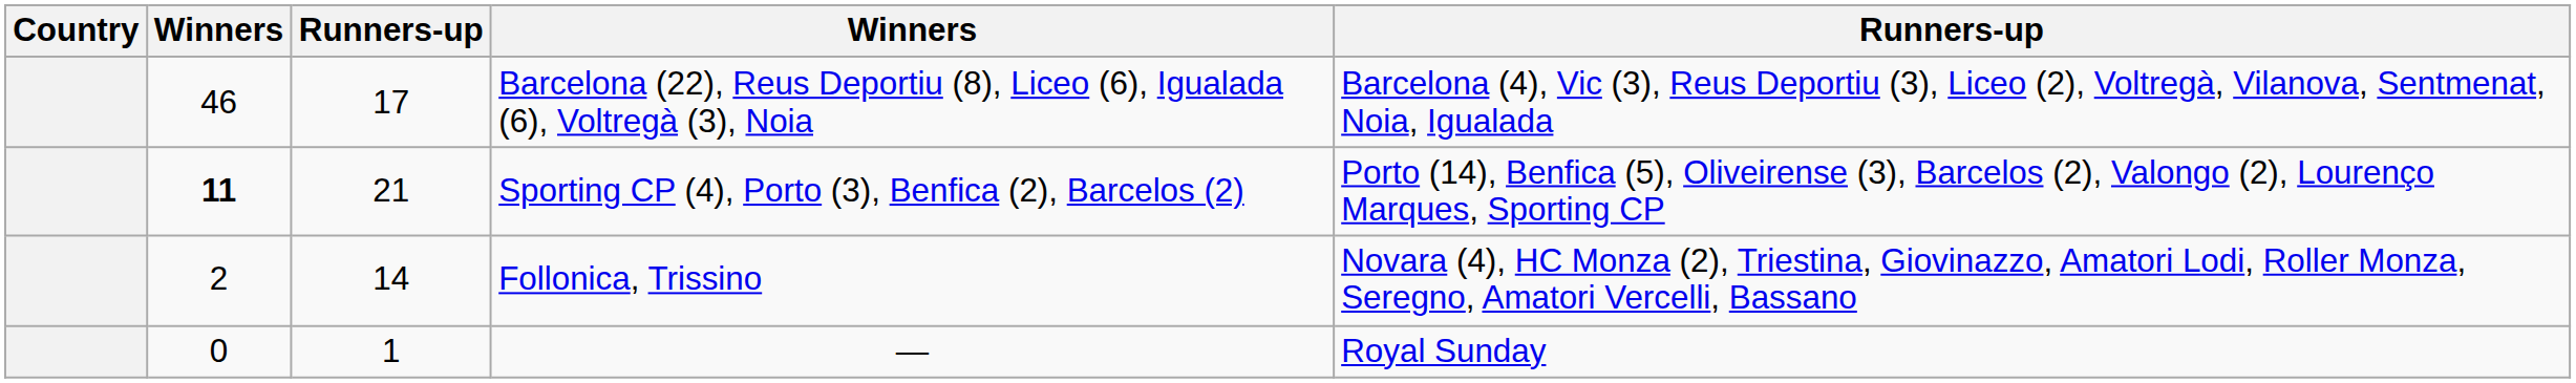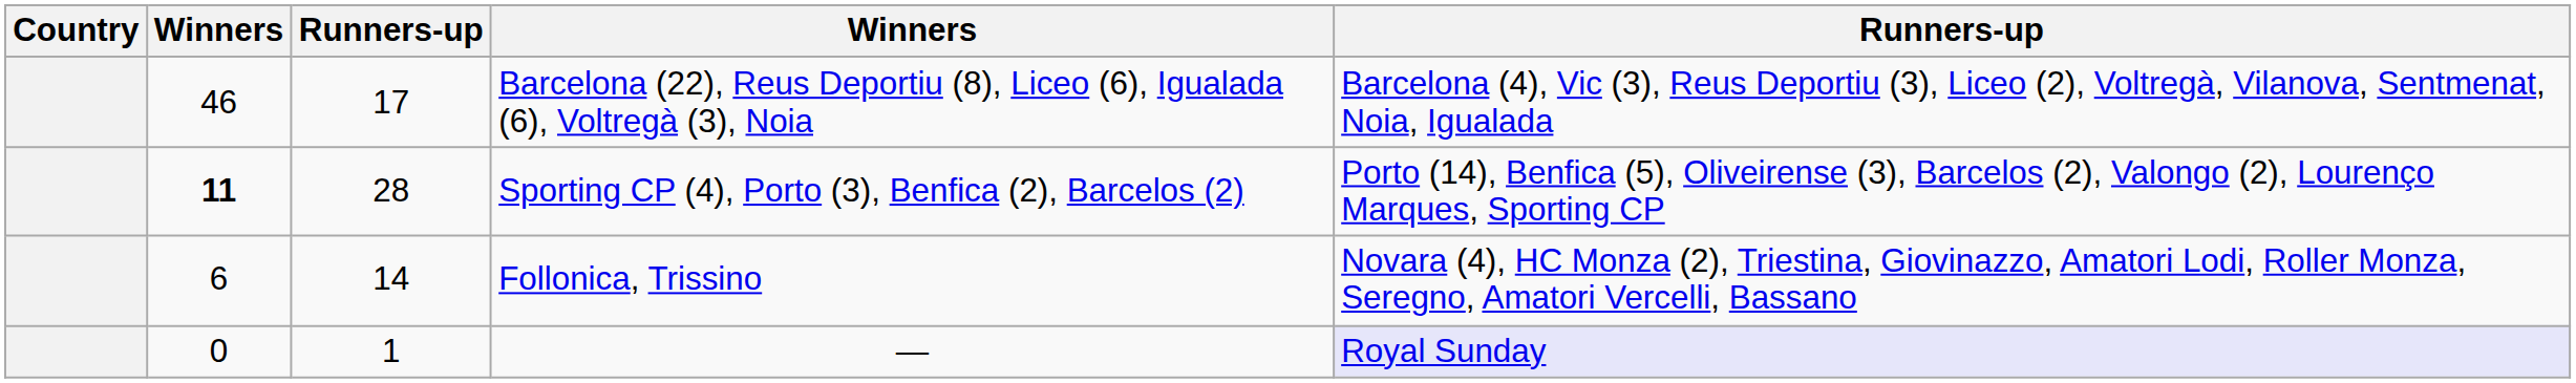 <table class="wikitable sortable plainrowheaders">
 <tr style="white-space:nowrap">
 <th scope="col">Country</th>
 <th scope="col">Winners</th>
 <th scope="col">Runners-up</th>
 <th scope="col" class="unsortable">Winners</th>
 <th scope="col" class="unsortable">Runners-up</th>
 </tr>
 <tr>
 <th scope="row"></th>
 <td align="center">46</td>
 <td align="center">17</td>
 <td><a href='#'>Barcelona</a> (22), <a href='#'>Reus Deportiu</a> (8), <a href='#'>Liceo</a> (6), <a href='#'>Igualada</a> (6), <a href='#'>Voltregà</a> (3), <a href='#'>Noia</a></td>
 <td><a href='#'>Barcelona</a> (4), <a href='#'>Vic</a> (3), <a href='#'>Reus Deportiu</a> (3), <a href='#'>Liceo</a> (2), <a href='#'>Voltregà</a>, <a href='#'>Vilanova</a>, <a href='#'>Sentmenat</a>, <a href='#'>Noia</a>, <a href='#'>Igualada</a></td>
 </tr>
 <tr>
 <th scope="row"></th>
 <td align="center"><strong>11</strong></td>
-<td align="center">21</td>
+<td align="center">28</td>
 <td><a href='#'>Sporting CP</a> (4), <a href='#'>Porto</a> (3), <a href='#'>Benfica</a> (2), <a href='#'>Barcelos (2)</a></td>
 <td><a href='#'>Porto</a> (14), <a href='#'>Benfica</a> (5), <a href='#'>Oliveirense</a> (3), <a href='#'>Barcelos</a> (2),  <a href='#'>Valongo</a> (2), <a href='#'>Lourenço Marques</a>, <a href='#'>Sporting CP</a></td>
 </tr>
 <tr>
 <th scope="row"></th>
-<td align="center">2</td>
+<td align="center">6</td>
 <td align="center">14</td>
 <td><a href='#'>Follonica</a>, <a href='#'>Trissino</a></td>
 <td><a href='#'>Novara</a> (4), <a href='#'>HC Monza</a> (2), <a href='#'>Triestina</a>, <a href='#'>Giovinazzo</a>, <a href='#'>Amatori Lodi</a>, <a href='#'>Roller Monza</a>, <a href='#'>Seregno</a>, <a href='#'>Amatori Vercelli</a>, <a href='#'>Bassano</a></td>
 </tr>
 <tr>
 <th scope="row"></th>
 <td align="center">0</td>
 <td align="center">1</td>
 <td align="center">—</td>
-<td><a href='#'>Royal Sunday</a></td>
+<td style="background: lavender;"><a href='#'>Royal Sunday</a></td>
 </tr>
 </table>
